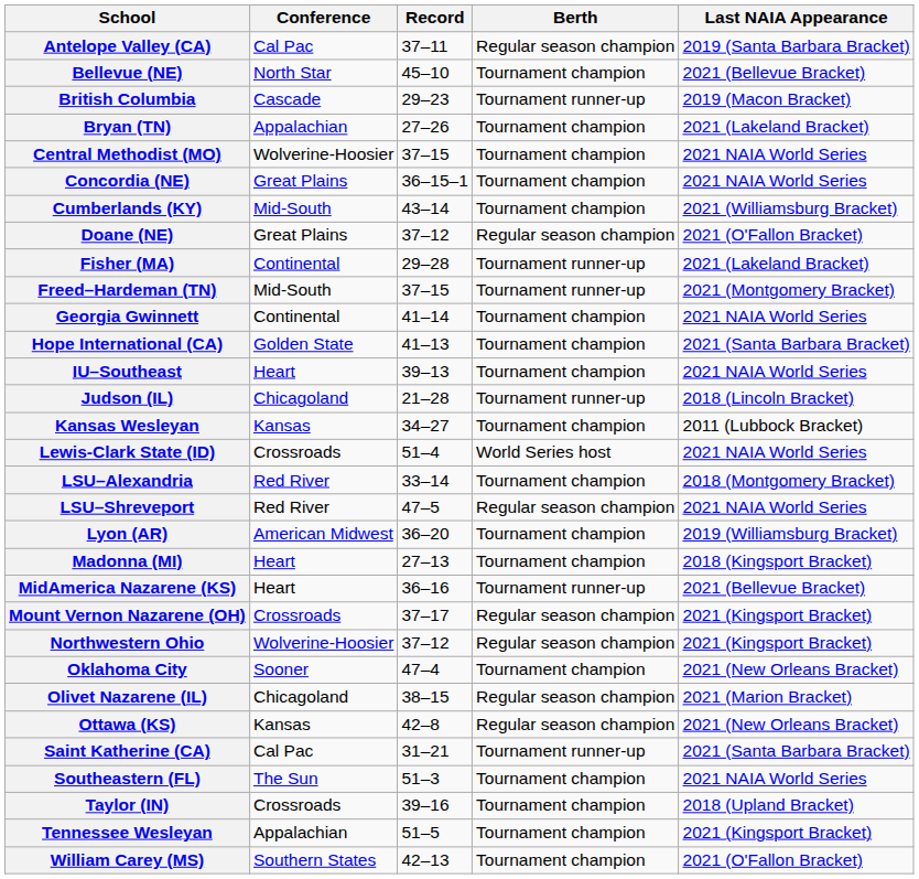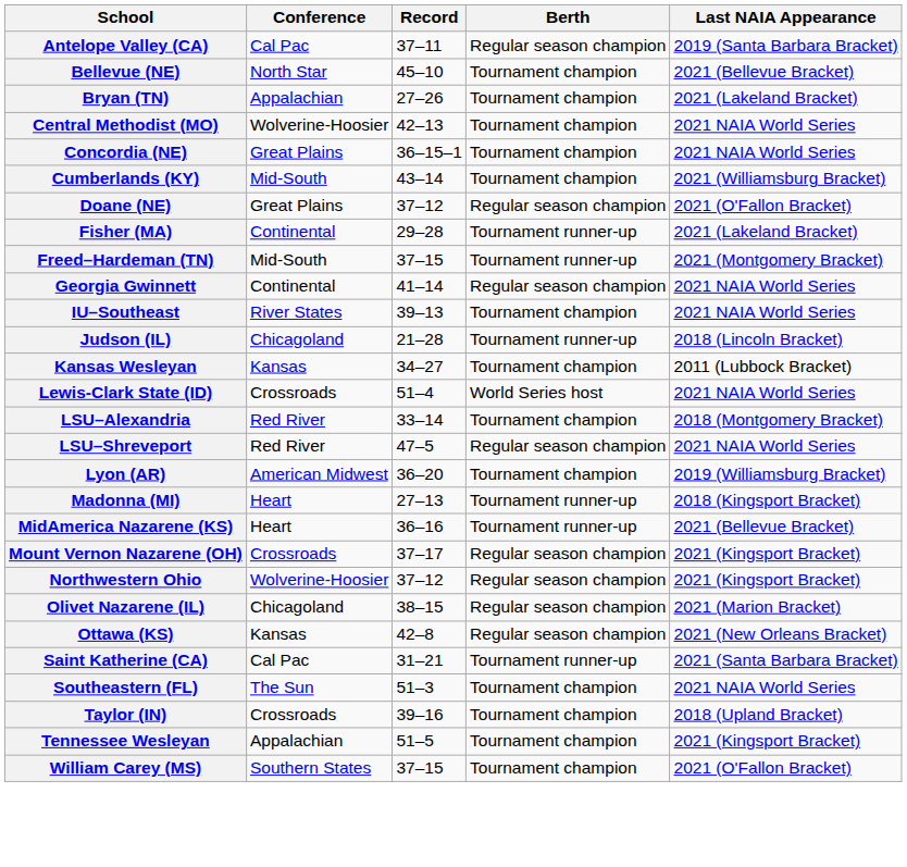 <table class = "wikitable sortable plainrowheaders">
 <tr>
 <th>School</th>
 <th>Conference</th>
 <th>Record</th>
 <th>Berth</th>
 <th>Last NAIA Appearance</th>
 </tr>
 <tr>
 <th scope="row"><a href='#'>Antelope Valley (CA)</a></th>
 <td><a href='#'>Cal Pac</a></td>
 <td>37–11</td>
 <td>Regular season champion</td>
 <td><a href='#'>2019 (Santa Barbara Bracket)</a></td>
 </tr>
 <tr>
 <th scope="row"><a href='#'>Bellevue (NE)</a></th>
 <td><a href='#'>North Star</a></td>
 <td>45–10</td>
 <td>Tournament champion</td>
 <td><a href='#'>2021 (Bellevue Bracket)</a></td>
 </tr>
 <tr>
-<th scope="row"><a href='#'>British Columbia</a></th>
-<td><a href='#'>Cascade</a></td>
-<td>29–23</td>
-<td>Tournament runner-up</td>
-<td><a href='#'>2019 (Macon Bracket)</a></td>
-</tr>
-<tr>
 <th scope="row"><a href='#'>Bryan (TN)</a></th>
 <td><a href='#'>Appalachian</a></td>
 <td>27–26</td>
 <td>Tournament champion</td>
 <td><a href='#'>2021 (Lakeland Bracket)</a></td>
 </tr>
 <tr>
 <th scope="row"><a href='#'>Central Methodist (MO)</a></th>
 <td>Wolverine-Hoosier</td>
-<td>37–15</td>
+<td>42–13</td>
 <td>Tournament champion</td>
 <td><a href='#'>2021 NAIA World Series</a></td>
 </tr>
 <tr>
 <th scope="row"><a href='#'>Concordia (NE)</a></th>
 <td><a href='#'>Great Plains</a></td>
 <td>36–15–1</td>
 <td>Tournament champion</td>
 <td><a href='#'>2021 NAIA World Series</a></td>
 </tr>
 <tr>
 <th scope="row"><a href='#'>Cumberlands (KY)</a></th>
 <td><a href='#'>Mid-South</a></td>
 <td>43–14</td>
 <td>Tournament champion</td>
 <td><a href='#'>2021 (Williamsburg Bracket)</a></td>
 </tr>
 <tr>
 <th scope="row"><a href='#'>Doane (NE)</a></th>
 <td>Great Plains</td>
 <td>37–12</td>
 <td>Regular season champion</td>
 <td><a href='#'>2021 (O'Fallon Bracket)</a></td>
 </tr>
 <tr>
 <th scope="row"><a href='#'>Fisher (MA)</a></th>
 <td><a href='#'>Continental</a></td>
 <td>29–28</td>
 <td>Tournament runner-up</td>
 <td><a href='#'>2021 (Lakeland Bracket)</a></td>
 </tr>
 <tr>
 <th scope="row"><a href='#'>Freed–Hardeman (TN)</a></th>
 <td>Mid-South</td>
 <td>37–15</td>
 <td>Tournament runner-up</td>
 <td><a href='#'>2021 (Montgomery Bracket)</a></td>
 </tr>
 <tr>
 <th scope="row"><a href='#'>Georgia Gwinnett</a></th>
 <td>Continental</td>
 <td>41–14</td>
-<td>Tournament champion</td>
+<td>Regular season champion</td>
 <td><a href='#'>2021 NAIA World Series</a></td>
 </tr>
 <tr>
-<th scope="row"><a href='#'>Hope International (CA)</a></th>
-<td><a href='#'>Golden State</a></td>
-<td>41–13</td>
-<td>Tournament champion</td>
-<td><a href='#'>2021 (Santa Barbara Bracket)</a></td>
-</tr>
-<tr>
 <th scope="row"><a href='#'>IU–Southeast</a></th>
-<td><a href='#'>Heart</a></td>
+<td><a href='#'>River States</a></td>
 <td>39–13</td>
 <td>Tournament champion</td>
 <td><a href='#'>2021 NAIA World Series</a></td>
 </tr>
 <tr>
 <th scope="row"><a href='#'>Judson (IL)</a></th>
 <td><a href='#'>Chicagoland</a></td>
 <td>21–28</td>
 <td>Tournament runner-up</td>
 <td><a href='#'>2018 (Lincoln Bracket)</a></td>
 </tr>
 <tr>
 <th scope="row"><a href='#'>Kansas Wesleyan</a></th>
 <td><a href='#'>Kansas</a></td>
 <td>34–27</td>
 <td>Tournament champion</td>
 <td>2011 (Lubbock Bracket)</td>
 </tr>
 <tr>
 <th scope="row"><a href='#'>Lewis-Clark State (ID)</a></th>
 <td>Crossroads</td>
 <td>51–4</td>
 <td>World Series host</td>
 <td><a href='#'>2021 NAIA World Series</a></td>
 </tr>
 <tr>
 <th scope="row"><a href='#'>LSU–Alexandria</a></th>
 <td><a href='#'>Red River</a></td>
 <td>33–14</td>
 <td>Tournament champion</td>
 <td><a href='#'>2018 (Montgomery Bracket)</a></td>
 </tr>
 <tr>
 <th scope="row"><a href='#'>LSU–Shreveport</a></th>
 <td>Red River</td>
 <td>47–5</td>
 <td>Regular season champion</td>
 <td><a href='#'>2021 NAIA World Series</a></td>
 </tr>
 <tr>
 <th scope="row"><a href='#'>Lyon (AR)</a></th>
 <td><a href='#'>American Midwest</a></td>
 <td>36–20</td>
 <td>Tournament champion</td>
 <td><a href='#'>2019 (Williamsburg Bracket)</a></td>
 </tr>
 <tr>
 <th scope="row"><a href='#'>Madonna (MI)</a></th>
 <td><a href='#'>Heart</a></td>
 <td>27–13</td>
-<td>Tournament champion</td>
+<td>Tournament runner-up</td>
 <td><a href='#'>2018 (Kingsport Bracket)</a></td>
 </tr>
 <tr>
 <th scope="row"><a href='#'>MidAmerica Nazarene (KS)</a></th>
 <td>Heart</td>
 <td>36–16</td>
 <td>Tournament runner-up</td>
 <td><a href='#'>2021 (Bellevue Bracket)</a></td>
 </tr>
 <tr>
 <th scope="row"><a href='#'>Mount Vernon Nazarene (OH)</a></th>
 <td><a href='#'>Crossroads</a></td>
 <td>37–17</td>
 <td>Regular season champion</td>
 <td><a href='#'>2021 (Kingsport Bracket)</a></td>
 </tr>
 <tr>
 <th scope="row"><a href='#'>Northwestern Ohio</a></th>
 <td><a href='#'>Wolverine-Hoosier</a></td>
 <td>37–12</td>
 <td>Regular season champion</td>
 <td><a href='#'>2021 (Kingsport Bracket)</a></td>
-</tr>
-<tr>
-<th scope="row"><a href='#'>Oklahoma City</a></th>
-<td><a href='#'>Sooner</a></td>
-<td>47–4</td>
-<td>Tournament champion</td>
-<td><a href='#'>2021 (New Orleans Bracket)</a></td>
 </tr>
 <tr>
 <th scope="row"><a href='#'>Olivet Nazarene (IL)</a></th>
 <td>Chicagoland</td>
 <td>38–15</td>
 <td>Regular season champion</td>
 <td><a href='#'>2021 (Marion Bracket)</a></td>
 </tr>
 <tr>
 <th scope="row"><a href='#'>Ottawa (KS)</a></th>
 <td>Kansas</td>
 <td>42–8</td>
 <td>Regular season champion</td>
 <td><a href='#'>2021 (New Orleans Bracket)</a></td>
 </tr>
 <tr>
 <th scope="row"><a href='#'>Saint Katherine (CA)</a></th>
 <td>Cal Pac</td>
 <td>31–21</td>
 <td>Tournament runner-up</td>
 <td><a href='#'>2021 (Santa Barbara Bracket)</a></td>
 </tr>
 <tr>
 <th scope="row"><a href='#'>Southeastern (FL)</a></th>
 <td><a href='#'>The Sun</a></td>
 <td>51–3</td>
 <td>Tournament champion</td>
 <td><a href='#'>2021 NAIA World Series</a></td>
 </tr>
 <tr>
 <th scope="row"><a href='#'>Taylor (IN)</a></th>
 <td>Crossroads</td>
 <td>39–16</td>
 <td>Tournament champion</td>
 <td><a href='#'>2018 (Upland Bracket)</a></td>
 </tr>
 <tr>
 <th scope="row"><a href='#'>Tennessee Wesleyan</a></th>
 <td>Appalachian</td>
 <td>51–5</td>
 <td>Tournament champion</td>
 <td><a href='#'>2021 (Kingsport Bracket)</a></td>
 </tr>
 <tr>
 <th scope="row"><a href='#'>William Carey (MS)</a></th>
 <td><a href='#'>Southern States</a></td>
-<td>42–13</td>
+<td>37–15</td>
 <td>Tournament champion</td>
 <td><a href='#'>2021 (O'Fallon Bracket)</a></td>
 </tr>
 </table>
